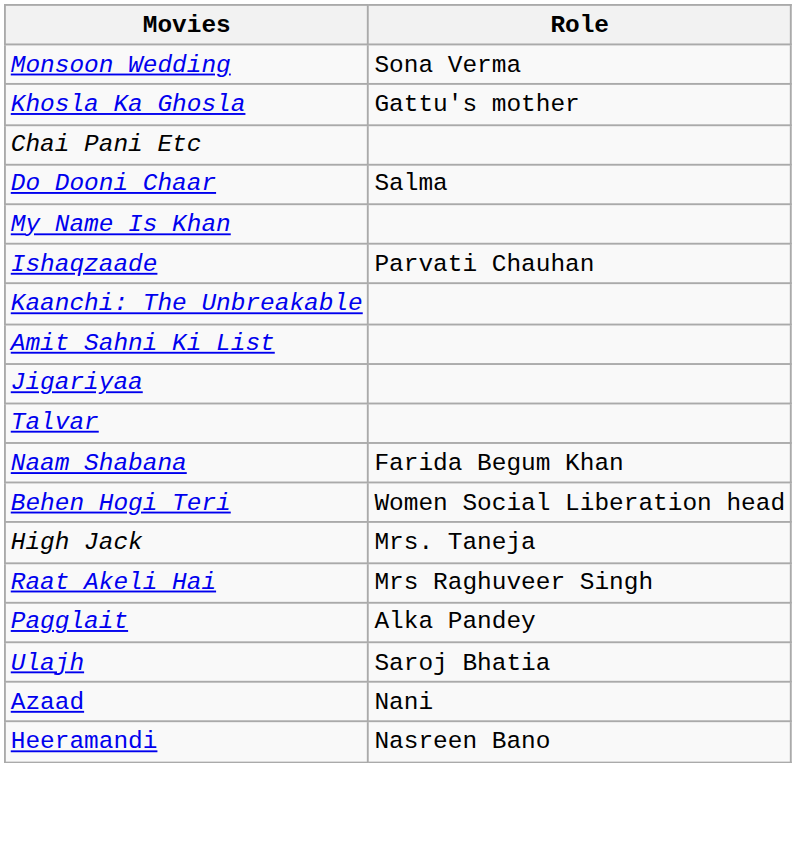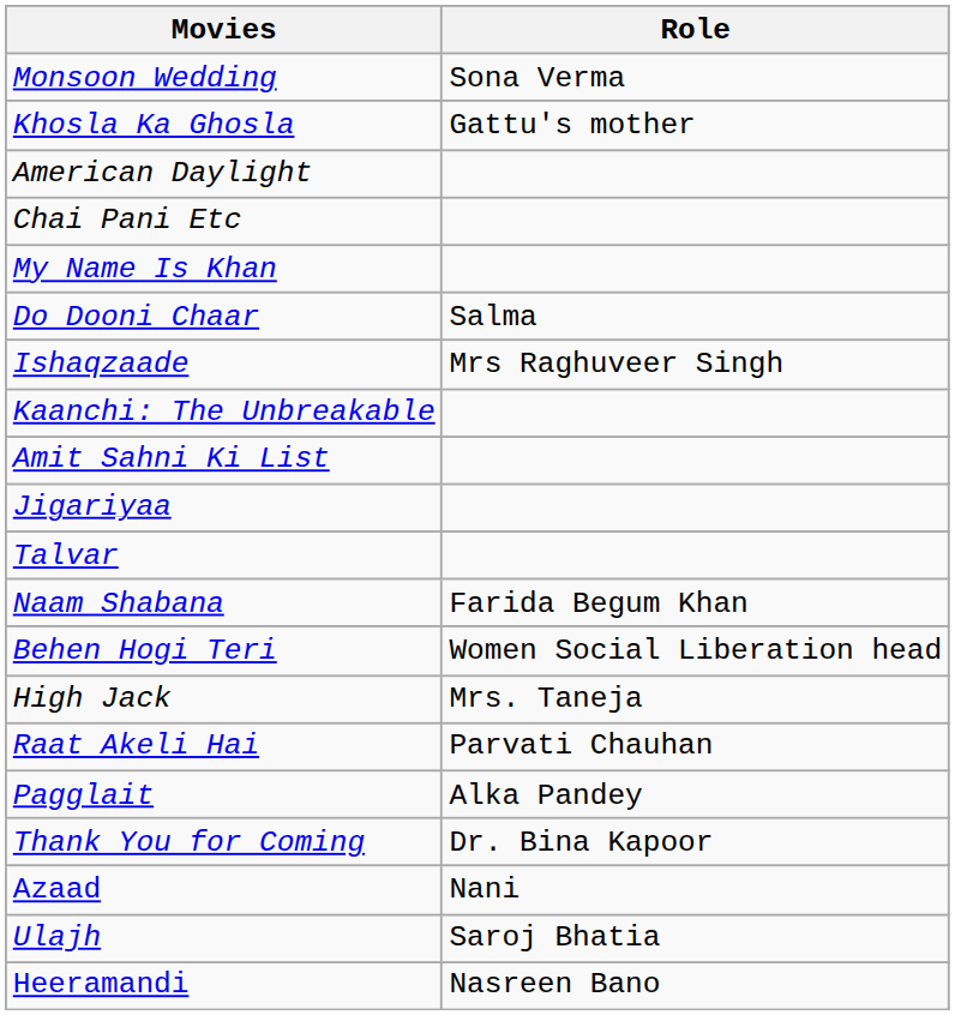 <table class="wikitable sortable">
 <tr>
 <th>Movies</th>
 <th>Role</th>
 </tr>
 <tr>
 <td><em><a href='#'>Monsoon Wedding</a></em></td>
 <td>Sona Verma</td>
 </tr>
 <tr>
 <td><em><a href='#'>Khosla Ka Ghosla</a></em></td>
 <td>Gattu's mother</td>
 </tr>
 <tr>
+<td><em>American Daylight</em></td>
+<td></td>
+</tr>
+<tr>
 <td><em>Chai Pani Etc</em></td>
+<td></td>
+</tr>
+<tr>
+<td><em><a href='#'>My Name Is Khan</a></em></td>
 <td></td>
 </tr>
 <tr>
 <td><em><a href='#'>Do Dooni Chaar</a></em></td>
 <td>Salma</td>
 </tr>
 <tr>
-<td><em><a href='#'>My Name Is Khan</a></em></td>
-<td></td>
-</tr>
-<tr>
 <td><em><a href='#'>Ishaqzaade</a></em></td>
-<td>Parvati Chauhan</td>
+<td>Mrs Raghuveer Singh</td>
 </tr>
 <tr>
 <td><em><a href='#'>Kaanchi: The Unbreakable</a></em></td>
 <td></td>
 </tr>
 <tr>
 <td><em><a href='#'>Amit Sahni Ki List</a></em></td>
 <td></td>
 </tr>
 <tr>
 <td><em><a href='#'>Jigariyaa</a></em></td>
 <td></td>
 </tr>
 <tr>
 <td><em><a href='#'>Talvar</a></em></td>
 <td></td>
 </tr>
 <tr>
 <td><em><a href='#'>Naam Shabana</a></em></td>
 <td>Farida Begum Khan</td>
 </tr>
 <tr>
 <td><em><a href='#'>Behen Hogi Teri</a></em></td>
 <td>Women Social Liberation head</td>
 </tr>
 <tr>
 <td><em>High Jack</em></td>
 <td>Mrs. Taneja</td>
 </tr>
 <tr>
 <td><em><a href='#'>Raat Akeli Hai</a></em></td>
-<td>Mrs Raghuveer Singh</td>
+<td>Parvati Chauhan</td>
 </tr>
 <tr>
 <td><em><a href='#'>Pagglait</a></em></td>
 <td>Alka Pandey</td>
 </tr>
 <tr>
-<td><em><a href='#'>Ulajh</a></em></td>
-<td>Saroj Bhatia</td>
+<td><em><a href='#'>Thank You for Coming</a></em></td>
+<td>Dr. Bina Kapoor</td>
 </tr>
 <tr>
 <td><a href='#'>Azaad</a></td>
 <td>Nani</td>
 </tr>
 <tr>
+<td><em><a href='#'>Ulajh</a></em></td>
+<td>Saroj Bhatia</td>
+</tr>
+<tr>
 <td><a href='#'>Heeramandi</a></td>
 <td>Nasreen Bano</td>
 </tr>
 </table>
